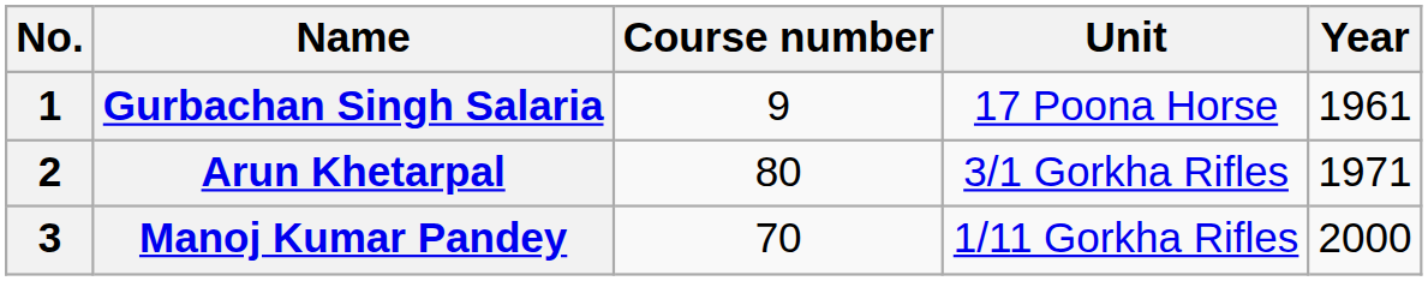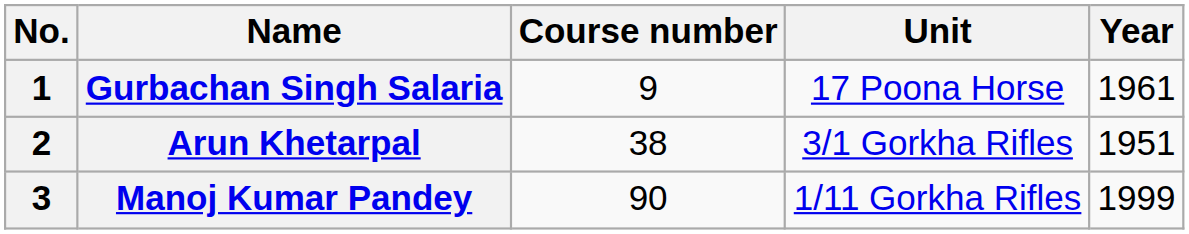 <table class="wikitable sortable" style="text-align: center;">
 <tr>
 <th scope=col>No.</th>
 <th scope=col>Name</th>
 <th scope=col>Course number</th>
 <th class="unsortable"  scope=col>Unit</th>
 <th class="unsortable" scope=col>Year</th>
 </tr>
 <tr>
 <th>1</th>
 <th scope="row"><a href='#'>Gurbachan Singh Salaria</a></th>
 <td>9</td>
 <td><a href='#'>17 Poona Horse</a></td>
 <td>1961</td>
 </tr>
 <tr>
 <th>2</th>
 <th scope="row"><a href='#'>Arun Khetarpal</a></th>
-<td>80</td>
+<td>38</td>
 <td><a href='#'>3/1 Gorkha Rifles</a></td>
-<td>1971</td>
+<td>1951</td>
 </tr>
 <tr>
 <th>3</th>
 <th scope="row"><a href='#'>Manoj Kumar Pandey</a></th>
-<td>70</td>
+<td>90</td>
 <td><a href='#'>1/11 Gorkha Rifles</a></td>
-<td>2000</td>
+<td>1999</td>
 </tr>
 </table>
